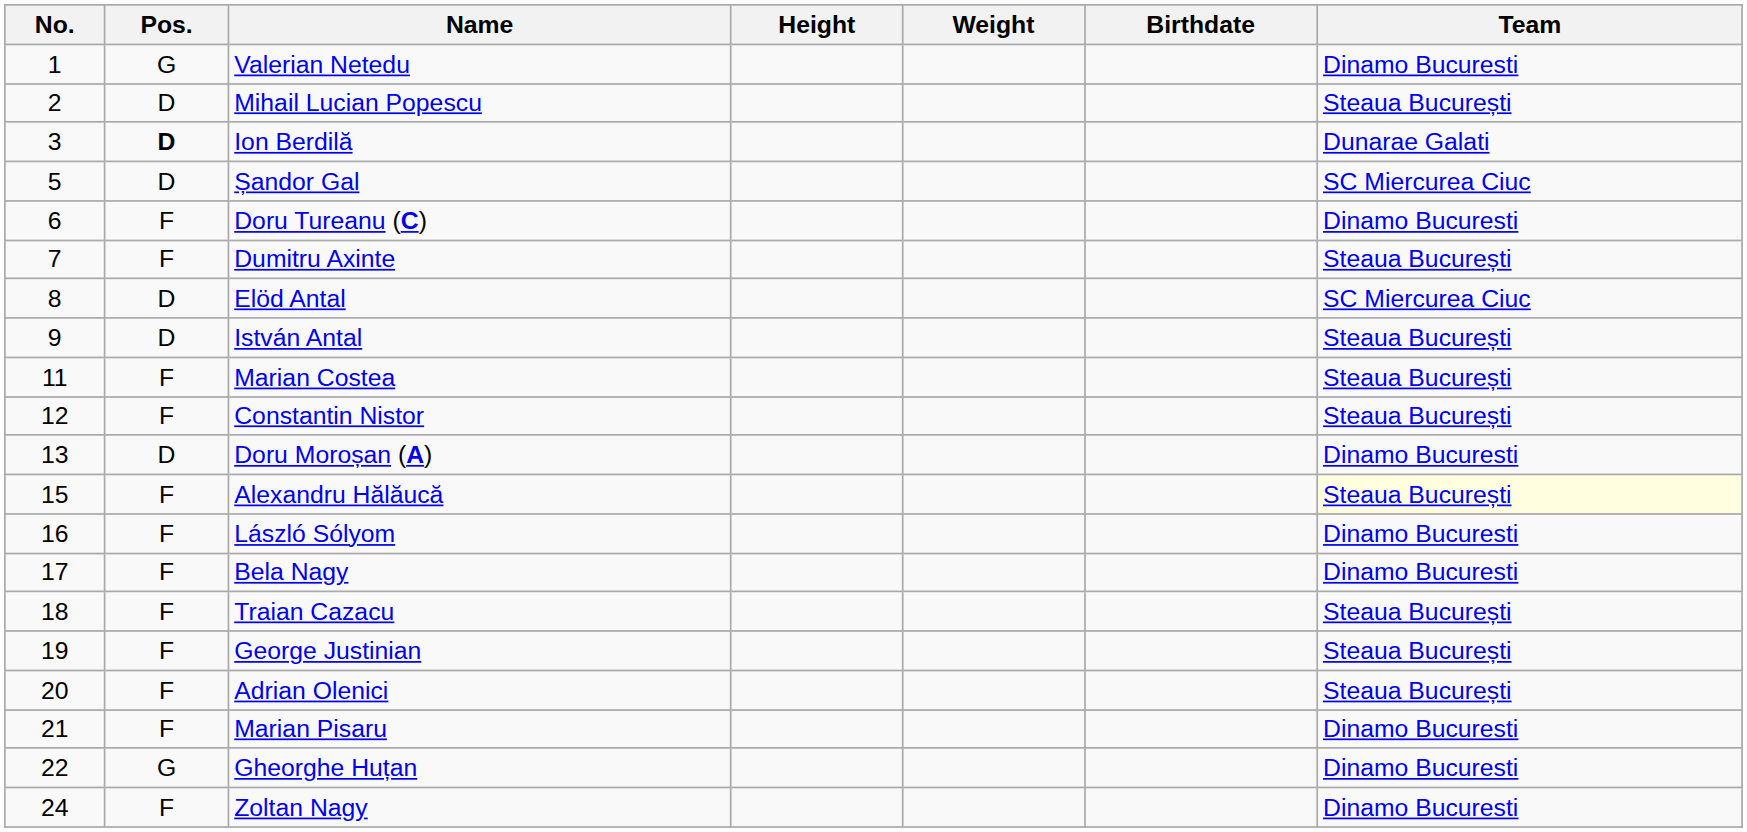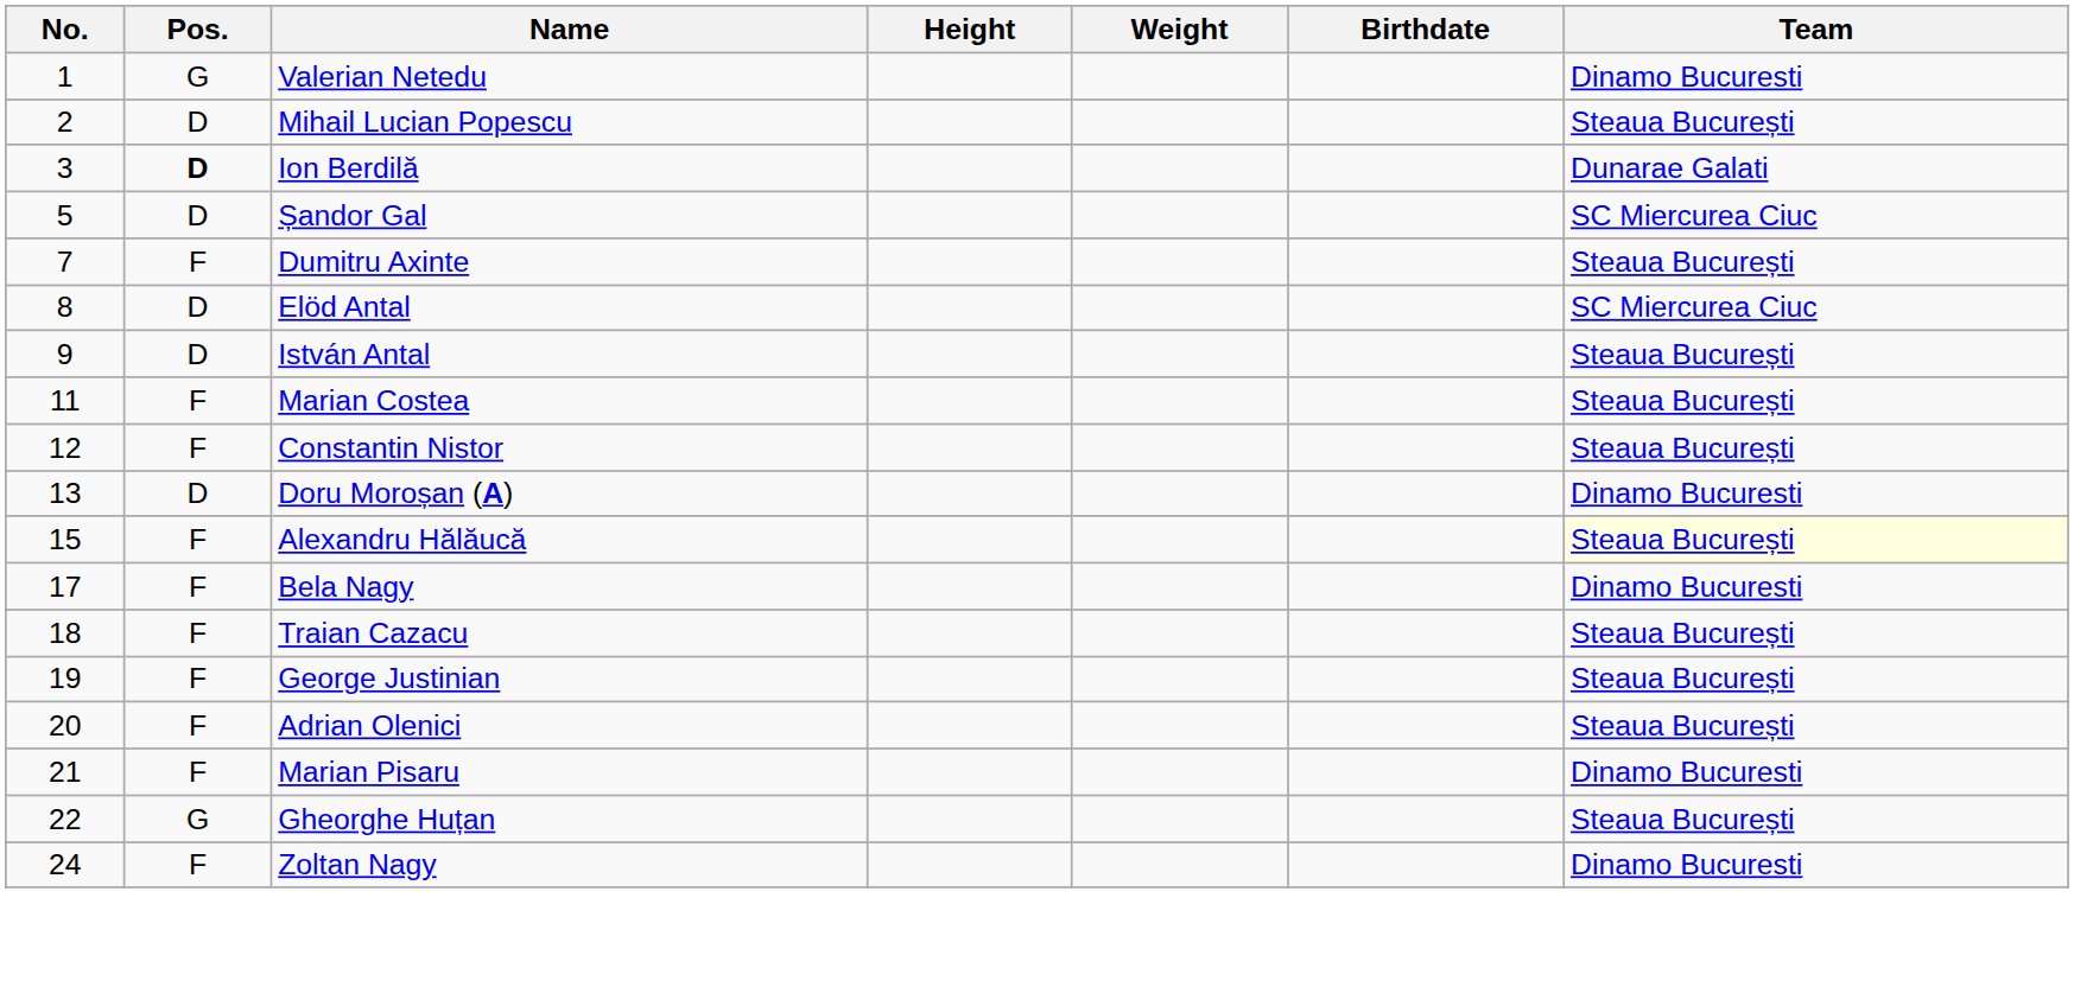 <table class="wikitable sortable" width="80%" style="font-size: 90%; text-align: center;">
 <tr>
 <th>No.</th>
 <th>Pos.</th>
 <th>Name</th>
 <th>Height</th>
 <th>Weight</th>
 <th>Birthdate</th>
 <th>Team</th>
 </tr>
 <tr>
 <td>1</td>
 <td>G</td>
 <td style="text-align:left;"><a href='#'>Valerian Netedu</a></td>
 <td></td>
 <td></td>
 <td style="text-align:right;"></td>
 <td style="text-align:left;"> <a href='#'>Dinamo Bucuresti</a></td>
 </tr>
 <tr>
 <td>2</td>
 <td>D</td>
 <td style="text-align:left;"><a href='#'>Mihail Lucian Popescu</a></td>
 <td></td>
 <td></td>
 <td style="text-align:right;"></td>
 <td style="text-align:left;"> <a href='#'>Steaua București</a></td>
 </tr>
 <tr>
 <td>3</td>
 <td><strong>D</strong></td>
 <td style="text-align:left;"><a href='#'>Ion Berdilă</a></td>
 <td></td>
 <td></td>
 <td style="text-align:right;"></td>
 <td style="text-align:left;"> <a href='#'>Dunarae Galati</a></td>
 </tr>
 <tr>
 <td>5</td>
 <td>D</td>
 <td style="text-align:left;"><a href='#'>Șandor Gal</a></td>
 <td></td>
 <td></td>
 <td style="text-align:right;"></td>
 <td style="text-align:left;"> <a href='#'>SC Miercurea Ciuc</a></td>
-</tr>
-<tr>
-<td>6</td>
-<td>F</td>
-<td style="text-align:left;"><a href='#'>Doru Tureanu</a> (<strong><a href='#'>C</a></strong>)</td>
-<td></td>
-<td></td>
-<td style="text-align:right;"></td>
-<td style="text-align:left;"> <a href='#'>Dinamo Bucuresti</a></td>
 </tr>
 <tr>
 <td>7</td>
 <td>F</td>
 <td style="text-align:left;"><a href='#'>Dumitru Axinte</a></td>
 <td></td>
 <td></td>
 <td style="text-align:right;"></td>
 <td style="text-align:left;"> <a href='#'>Steaua București</a></td>
 </tr>
 <tr>
 <td>8</td>
 <td>D</td>
 <td style="text-align:left;"><a href='#'>Elöd Antal</a></td>
 <td></td>
 <td></td>
 <td style="text-align:right;"></td>
 <td style="text-align:left;"> <a href='#'>SC Miercurea Ciuc</a></td>
 </tr>
 <tr>
 <td>9</td>
 <td>D</td>
 <td style="text-align:left;"><a href='#'>István Antal</a></td>
 <td></td>
 <td></td>
 <td style="text-align:right;"></td>
 <td style="text-align:left;"> <a href='#'>Steaua București</a></td>
 </tr>
 <tr>
 <td>11</td>
 <td>F</td>
 <td style="text-align:left;"><a href='#'>Marian Costea</a></td>
 <td></td>
 <td></td>
 <td style="text-align:right;"></td>
 <td style="text-align:left;"> <a href='#'>Steaua București</a></td>
 </tr>
 <tr>
 <td>12</td>
 <td>F</td>
 <td style="text-align:left;"><a href='#'>Constantin Nistor</a></td>
 <td></td>
 <td></td>
 <td style="text-align:right;"></td>
 <td style="text-align:left;"> <a href='#'>Steaua București</a></td>
 </tr>
 <tr>
 <td>13</td>
 <td>D</td>
 <td style="text-align:left;"><a href='#'>Doru Moroșan</a> (<strong><a href='#'>A</a></strong>)</td>
 <td></td>
 <td></td>
 <td style="text-align:right;"></td>
 <td style="text-align:left;"> <a href='#'>Dinamo Bucuresti</a></td>
 </tr>
 <tr>
 <td>15</td>
 <td>F</td>
 <td style="text-align:left;"><a href='#'>Alexandru Hălăucă</a></td>
 <td></td>
 <td></td>
 <td style="text-align:right;"></td>
 <td style="background: lightyellow; text-align:left;"> <a href='#'>Steaua București</a></td>
 </tr>
 <tr>
-<td>16</td>
-<td>F</td>
-<td style="text-align:left;"><a href='#'>László Sólyom</a></td>
-<td></td>
-<td></td>
-<td style="text-align:right;"></td>
-<td style="text-align:left;"> <a href='#'>Dinamo Bucuresti</a></td>
-</tr>
-<tr>
 <td>17</td>
 <td>F</td>
 <td style="text-align:left;"><a href='#'>Bela Nagy</a></td>
 <td></td>
 <td></td>
 <td style="text-align:right;"></td>
 <td style="text-align:left;"> <a href='#'>Dinamo Bucuresti</a></td>
 </tr>
 <tr>
 <td>18</td>
 <td>F</td>
 <td style="text-align:left;"><a href='#'>Traian Cazacu</a></td>
 <td></td>
 <td></td>
 <td style="text-align:right;"></td>
 <td style="text-align:left;"> <a href='#'>Steaua București</a></td>
 </tr>
 <tr>
 <td>19</td>
 <td>F</td>
 <td style="text-align:left;"><a href='#'>George Justinian</a></td>
 <td></td>
 <td></td>
 <td style="text-align:right;"></td>
 <td style="text-align:left;"> <a href='#'>Steaua București</a></td>
 </tr>
 <tr>
 <td>20</td>
 <td>F</td>
 <td style="text-align:left;"><a href='#'>Adrian Olenici</a></td>
 <td></td>
 <td></td>
 <td style="text-align:right;"></td>
 <td style="text-align:left;"> <a href='#'>Steaua București</a></td>
 </tr>
 <tr>
 <td>21</td>
 <td>F</td>
 <td style="text-align:left;"><a href='#'>Marian Pisaru</a></td>
 <td></td>
 <td></td>
 <td style="text-align:right;"></td>
 <td style="text-align:left;"> <a href='#'>Dinamo Bucuresti</a></td>
 </tr>
 <tr>
 <td>22</td>
 <td>G</td>
 <td style="text-align:left;"><a href='#'>Gheorghe Huțan</a></td>
 <td></td>
 <td></td>
 <td style="text-align:right;"></td>
-<td style="text-align:left;"> <a href='#'>Dinamo Bucuresti</a></td>
+<td style="text-align:left;"> <a href='#'>Steaua București</a></td>
 </tr>
 <tr>
 <td>24</td>
 <td>F</td>
 <td style="text-align:left;"><a href='#'>Zoltan Nagy</a></td>
 <td></td>
 <td></td>
 <td style="text-align:right;"></td>
 <td style="text-align:left;"> <a href='#'>Dinamo Bucuresti</a></td>
 </tr>
 </table>
